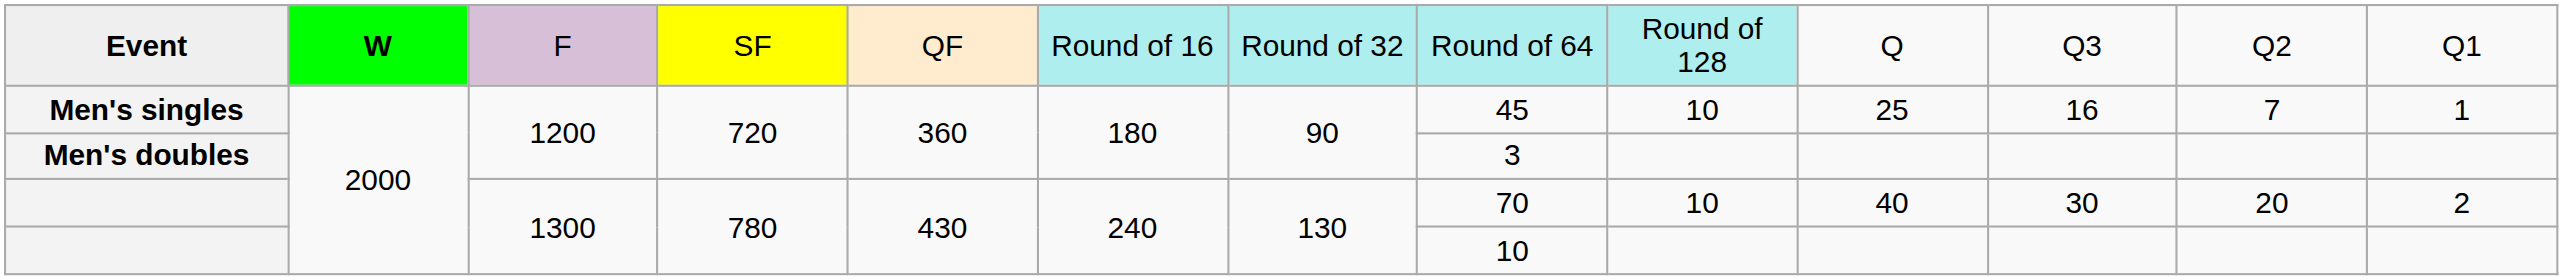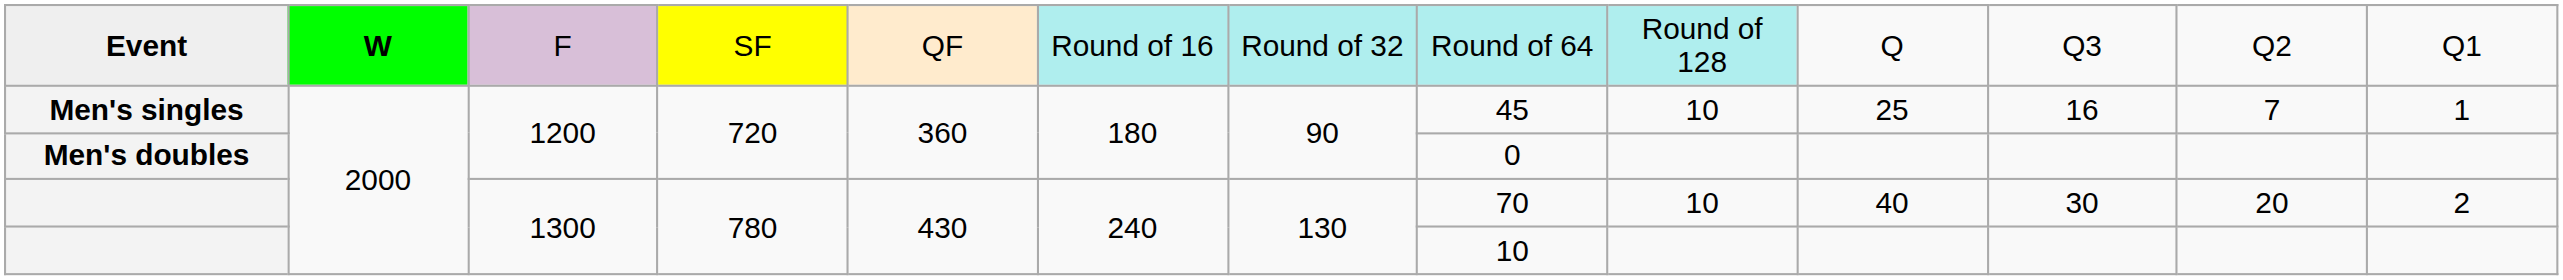 <table class="wikitable" style="font-size:90%;text-align:center">
 <tr>
 <td style="width:130px; background:#efefef;"><strong>Event</strong></td>
 <td style="width:80px; background:lime;"><strong>W</strong></td>
 <td style="width:85px; background:thistle;">F</td>
 <td style="width:85px; background:#ff0;">SF</td>
 <td style="width:85px; background:#ffebcd;">QF</td>
 <td style="width:85px; background:#afeeee;">Round of 16</td>
 <td style="width:85px; background:#afeeee;">Round of 32</td>
 <td style="width:85px; background:#afeeee;">Round of 64</td>
 <td style="width:85px; background:#afeeee;">Round of 128</td>
 <td style="width:85px;">Q</td>
 <td style="width:85px;">Q3</td>
 <td style="width:85px;">Q2</td>
 <td style="width:85px;">Q1</td>
 </tr>
 <tr>
 <th style="background:#f3f3f3;">Men's singles</th>
 <td rowspan="4">2000</td>
 <td rowspan="2">1200</td>
 <td rowspan="2">720</td>
 <td rowspan="2">360</td>
 <td rowspan="2">180</td>
 <td rowspan="2">90</td>
 <td>45</td>
 <td>10</td>
 <td>25</td>
 <td>16</td>
 <td>7</td>
 <td>1</td>
 </tr>
 <tr>
 <th style="background:#f3f3f3;">Men's doubles</th>
-<td>3</td>
+<td>0</td>
 <td></td>
 <td></td>
 <td></td>
 <td></td>
 <td></td>
 </tr>
 <tr>
 <th style="background:#f3f3f3;"></th>
 <td rowspan="2">1300</td>
 <td rowspan="2">780</td>
 <td rowspan="2">430</td>
 <td rowspan="2">240</td>
 <td rowspan="2">130</td>
 <td>70</td>
 <td>10</td>
 <td>40</td>
 <td>30</td>
 <td>20</td>
 <td>2</td>
 </tr>
 <tr>
 <th style="background:#f3f3f3;"></th>
 <td>10</td>
 <td></td>
 <td></td>
 <td></td>
 <td></td>
 <td></td>
 </tr>
 </table>
